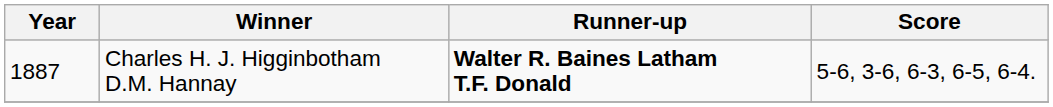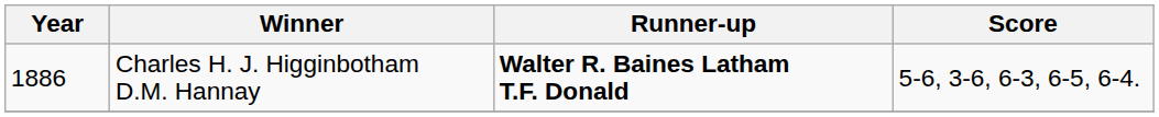 <table class="wikitable">
 <tr>
 <th style="width:60px;">Year</th>
 <th style="width:240px;">Winner</th>
 <th style="width:250px;">Runner-up</th>
 <th style="width:160px;">Score</th>
 </tr>
 <tr>
-<td>1887</td>
+<td>1886</td>
 <td> Charles H. J. Higginbotham<br> D.M. Hannay</td>
 <td><strong> Walter R. Baines Latham<br> T.F. Donald</strong></td>
 <td>5-6, 3-6, 6-3, 6-5, 6-4.</td>
 </tr>
 <tr>
 </tr>
 </table>
